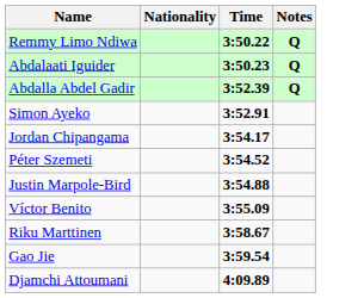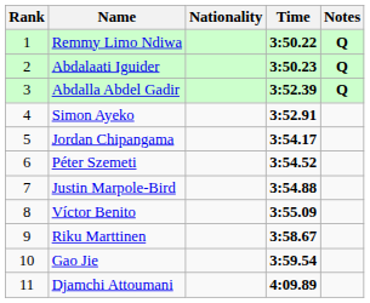 <table class="wikitable sortable" style="text-align:center">
 <tr>
+<th>Rank</th>
 <th>Name</th>
 <th>Nationality</th>
 <th>Time</th>
 <th>Notes</th>
 </tr>
 <tr bgcolor=ccffcc>
+<td>1</td>
 <td align=left><a href='#'>Remmy Limo Ndiwa</a></td>
 <td align=left></td>
 <td><strong>3:50.22</strong></td>
 <td><strong>Q</strong></td>
 </tr>
 <tr bgcolor=ccffcc>
+<td>2</td>
 <td align=left><a href='#'>Abdalaati Iguider</a></td>
 <td align=left></td>
 <td><strong>3:50.23</strong></td>
 <td><strong>Q</strong></td>
 </tr>
 <tr bgcolor=ccffcc>
+<td>3</td>
 <td align=left><a href='#'>Abdalla Abdel Gadir</a></td>
 <td align=left></td>
 <td><strong>3:52.39</strong></td>
 <td><strong>Q</strong></td>
 </tr>
 <tr>
+<td>4</td>
 <td align=left><a href='#'>Simon Ayeko</a></td>
 <td align=left></td>
 <td><strong>3:52.91</strong></td>
 <td></td>
 </tr>
 <tr>
+<td>5</td>
 <td align=left><a href='#'>Jordan Chipangama</a></td>
 <td align=left></td>
 <td><strong>3:54.17</strong></td>
 <td></td>
 </tr>
 <tr>
+<td>6</td>
 <td align=left><a href='#'>Péter Szemeti</a></td>
 <td align=left></td>
 <td><strong>3:54.52</strong></td>
 <td></td>
 </tr>
 <tr>
+<td>7</td>
 <td align=left><a href='#'>Justin Marpole-Bird</a></td>
 <td align=left></td>
 <td><strong>3:54.88</strong></td>
 <td></td>
 </tr>
 <tr>
+<td>8</td>
 <td align=left><a href='#'>Víctor Benito</a></td>
 <td align=left></td>
 <td><strong>3:55.09</strong></td>
 <td></td>
 </tr>
 <tr>
+<td>9</td>
 <td align=left><a href='#'>Riku Marttinen</a></td>
 <td align=left></td>
 <td><strong>3:58.67</strong></td>
 <td></td>
 </tr>
 <tr>
+<td>10</td>
 <td align=left><a href='#'>Gao Jie</a></td>
 <td align=left></td>
 <td><strong>3:59.54</strong></td>
 <td></td>
 </tr>
 <tr>
+<td>11</td>
 <td align=left><a href='#'>Djamchi Attoumani</a></td>
 <td align=left></td>
 <td><strong>4:09.89</strong></td>
 <td></td>
 </tr>
 </table>
